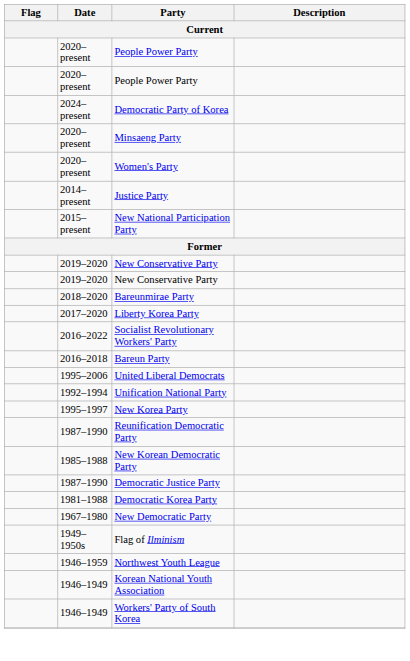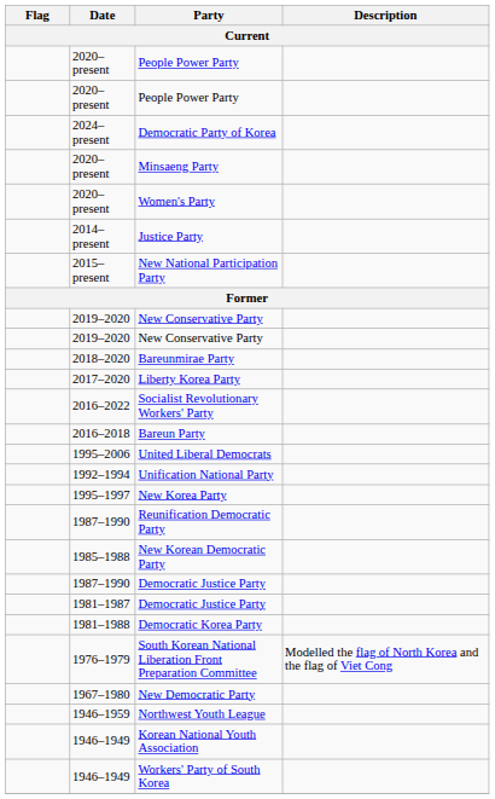 <table class="wikitable" style="background:#f9f9f9">
 <tr>
 <th style="width:110px">Flag</th>
 <th style="width:100px">Date</th>
 <th style="width:250px">Party</th>
 <th style="width:400px">Description</th>
 </tr>
 <tr>
 <th colspan="4">Current</th>
 </tr>
 <tr>
 <td></td>
 <td>2020–present</td>
 <td><a href='#'>People Power Party</a></td>
 <td></td>
 </tr>
 <tr>
 <td></td>
 <td>2020–present</td>
 <td>People Power Party</td>
 <td></td>
 </tr>
 <tr>
 <td></td>
 <td>2024–present</td>
 <td><a href='#'>Democratic Party of Korea</a></td>
 <td></td>
 </tr>
 <tr>
 <td></td>
 <td>2020–present</td>
 <td><a href='#'>Minsaeng Party</a></td>
 <td></td>
 </tr>
 <tr>
 <td></td>
 <td>2020–present</td>
 <td><a href='#'>Women's Party</a></td>
 <td></td>
 </tr>
 <tr>
 <td></td>
 <td>2014–present</td>
 <td><a href='#'>Justice Party</a></td>
 <td></td>
 </tr>
 <tr>
 <td></td>
 <td>2015–present</td>
 <td><a href='#'>New National Participation Party</a></td>
 <td></td>
 </tr>
 <tr>
 <th colspan="4">Former</th>
 </tr>
 <tr>
 <td></td>
 <td>2019–2020</td>
 <td><a href='#'>New Conservative Party</a></td>
 <td></td>
 </tr>
 <tr>
 <td></td>
 <td>2019–2020</td>
 <td>New Conservative Party</td>
 <td></td>
 </tr>
 <tr>
 <td></td>
 <td>2018–2020</td>
 <td><a href='#'>Bareunmirae Party</a></td>
 <td></td>
 </tr>
 <tr>
 <td></td>
 <td>2017–2020</td>
 <td><a href='#'>Liberty Korea Party</a></td>
 <td></td>
 </tr>
 <tr>
 <td></td>
 <td>2016–2022</td>
 <td><a href='#'>Socialist Revolutionary Workers' Party</a></td>
 <td></td>
 </tr>
 <tr>
 <td></td>
 <td>2016–2018</td>
 <td><a href='#'>Bareun Party</a></td>
 <td></td>
 </tr>
 <tr>
 <td></td>
 <td>1995–2006</td>
 <td><a href='#'>United Liberal Democrats</a></td>
 <td></td>
 </tr>
 <tr>
 <td></td>
 <td>1992–1994</td>
 <td><a href='#'>Unification National Party</a></td>
 <td></td>
 </tr>
 <tr>
 <td></td>
 <td>1995–1997</td>
 <td><a href='#'>New Korea Party</a></td>
 <td></td>
 </tr>
 <tr>
 <td></td>
 <td>1987–1990</td>
 <td><a href='#'>Reunification Democratic Party</a></td>
 <td></td>
 </tr>
 <tr>
 <td></td>
 <td>1985–1988</td>
 <td><a href='#'>New Korean Democratic Party</a></td>
 <td></td>
 </tr>
 <tr>
 <td></td>
 <td>1987–1990</td>
 <td><a href='#'>Democratic Justice Party</a></td>
 <td></td>
 </tr>
 <tr>
 <td></td>
+<td>1981–1987</td>
+<td><a href='#'>Democratic Justice Party</a></td>
+<td></td>
+</tr>
+<tr>
+<td></td>
 <td>1981–1988</td>
 <td><a href='#'>Democratic Korea Party</a></td>
 <td></td>
 </tr>
 <tr>
 <td></td>
-<td>1967–1980</td>
-<td><a href='#'>New Democratic Party</a></td>
-<td></td>
+<td>1976–1979</td>
+<td><a href='#'>South Korean National Liberation Front Preparation Committee</a></td>
+<td>Modelled the <a href='#'>flag of North Korea</a> and the flag of <a href='#'>Viet Cong</a></td>
 </tr>
 <tr>
 <td></td>
-<td>1949–1950s</td>
-<td>Flag of <em><a href='#'>Ilminism</a></em></td>
+<td>1967–1980</td>
+<td><a href='#'>New Democratic Party</a></td>
 <td></td>
 </tr>
 <tr>
 <td></td>
 <td>1946–1959</td>
 <td><a href='#'>Northwest Youth League</a></td>
 <td></td>
 </tr>
 <tr>
 <td style="text-align:center;"></td>
 <td>1946–1949</td>
 <td><a href='#'>Korean National Youth Association</a></td>
 <td></td>
 </tr>
 <tr>
 <td></td>
 <td>1946–1949</td>
 <td><a href='#'>Workers' Party of South Korea</a></td>
 <td></td>
 </tr>
 <tr>
 </tr>
 </table>
